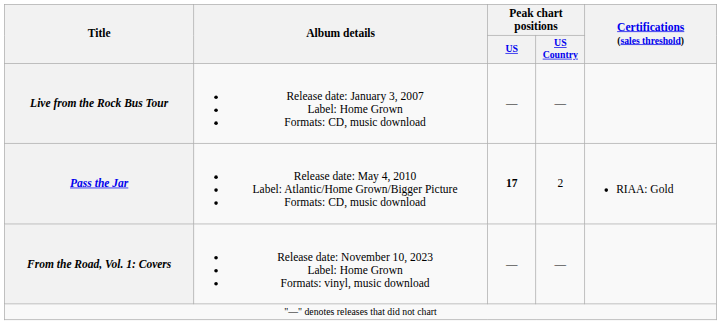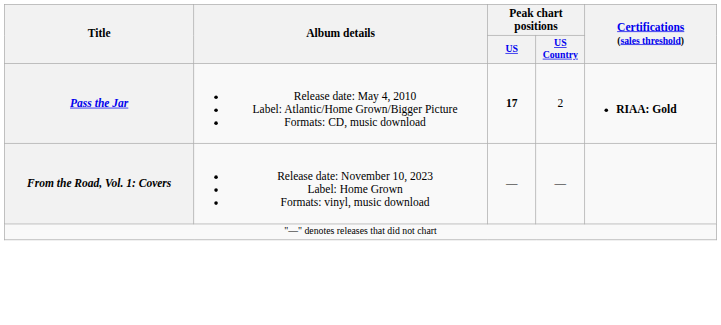 <table class="wikitable plainrowheaders" style="text-align:center;">
 <tr>
 <th scope="col" rowspan="2" style="width:16em;">Title</th>
 <th scope="col" rowspan="2" style="width:25em;">Album details</th>
 <th scope="col" colspan="2">Peak chart<br>positions</th>
 <th scope="col" rowspan="2" style="width:11em;"><a href='#'>Certifications</a><br><small>(<a href='#'>sales threshold</a>)</small></th>
 </tr>
 <tr>
 <th scope="col" style="width:4.5em;font-size:85%;"><a href='#'>US</a><br></th>
 <th scope="col" style="width:4.5em;font-size:85%;"><a href='#'>US Country</a><br></th>
 </tr>
 <tr>
-<th scope="row"><em>Live from the Rock Bus Tour</em></th>
-<td><br><ul><li>Release date: January 3, 2007</li><li>Label: Home Grown</li><li>Formats: CD, music download</li></ul></td>
-<td>—</td>
-<td>—</td>
-<td></td>
-</tr>
-<tr>
 <th scope="row"><em><a href='#'>Pass the Jar</a></em></th>
 <td><br><ul><li>Release date: May 4, 2010</li><li>Label: Atlantic/Home Grown/Bigger Picture</li><li>Formats: CD, music download</li></ul></td>
 <td><strong>17</strong></td>
 <td>2</td>
-<td style="text-align:left;"><br><ul><li>RIAA: Gold</li></ul></td>
+<td style="text-align:left;"><strong><br><ul><li>RIAA: Gold</li></ul></strong></td>
 </tr>
 <tr>
 <th scope="row"><em>From the Road, Vol. 1: Covers</em></th>
 <td><br><ul><li>Release date: November 10, 2023</li><li>Label: Home Grown</li><li>Formats: vinyl, music download</li></ul></td>
 <td>—</td>
 <td>—</td>
 </tr>
 <tr>
 <td colspan="5" style="font-size:85%">"—" denotes releases that did not chart</td>
 </tr>
 </table>
